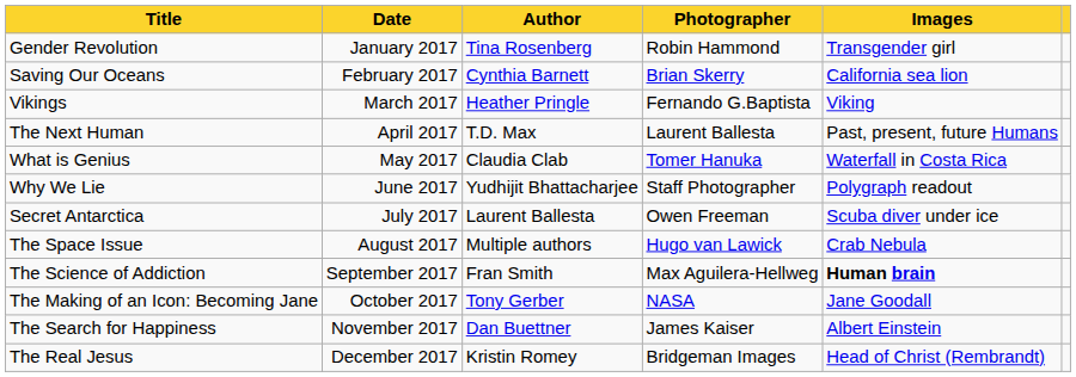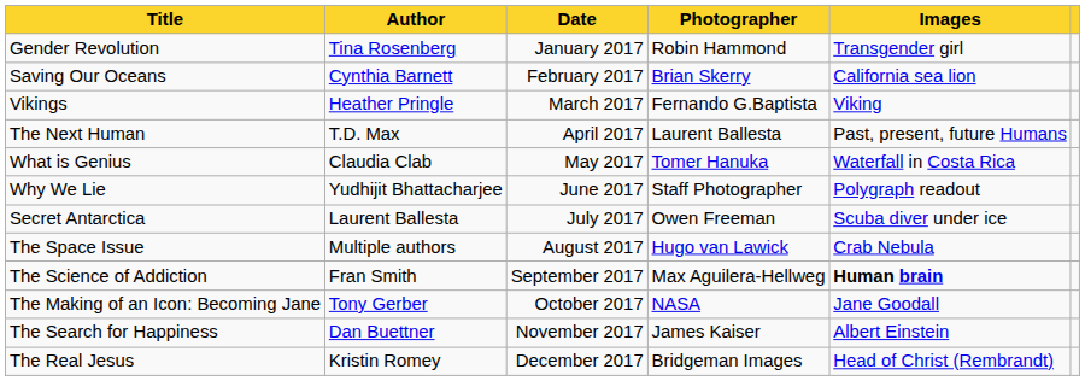 <table class="wikitable">
 <tr>
 <th scope="col" style="background-color:#fbd42c;">Title</th>
+<th scope="col" style="background-color:#fbd42c;">Author</th>
 <th scope="col" style="background-color:#fbd42c;">Date</th>
-<th scope="col" style="background-color:#fbd42c;">Author</th>
 <th scope="col" style="background-color:#fbd42c;">Photographer</th>
 <th scope="col" style="background-color:#fbd42c;">Images</th>
 <th scope="col" style="background-color:#fbd42c;"></th>
 </tr>
 <tr>
 <td scope="row">Gender Revolution</td>
+<td><a href='#'>Tina Rosenberg</a></td>
 <td style="text-align:right;">January 2017</td>
-<td><a href='#'>Tina Rosenberg</a></td>
 <td>Robin Hammond</td>
 <td><a href='#'>Transgender</a> girl</td>
 <td></td>
 </tr>
 <tr>
 <td scope="row">Saving Our Oceans</td>
+<td><a href='#'>Cynthia Barnett</a></td>
 <td style="text-align:right;">February 2017</td>
-<td><a href='#'>Cynthia Barnett</a></td>
 <td><a href='#'>Brian Skerry</a></td>
 <td><a href='#'>California sea lion</a></td>
 <td></td>
 </tr>
 <tr>
 <td scope="row">Vikings</td>
+<td><a href='#'>Heather Pringle</a></td>
 <td style="text-align:right;">March 2017</td>
-<td><a href='#'>Heather Pringle</a></td>
 <td>Fernando G.Baptista</td>
 <td><a href='#'>Viking</a></td>
 <td></td>
 </tr>
 <tr>
 <td scope="row">The Next Human</td>
+<td>T.D. Max</td>
 <td style="text-align:right;">April 2017</td>
-<td>T.D. Max</td>
 <td>Laurent Ballesta</td>
 <td>Past, present, future <a href='#'>Humans</a></td>
 <td></td>
 </tr>
 <tr>
 <td scope="row">What is Genius</td>
+<td>Claudia Clab</td>
 <td style="text-align:right;">May 2017</td>
-<td>Claudia Clab</td>
 <td><a href='#'>Tomer Hanuka</a></td>
 <td><a href='#'>Waterfall</a> in <a href='#'>Costa Rica</a></td>
 <td></td>
 </tr>
 <tr>
 <td scope="row">Why We Lie</td>
+<td>Yudhijit Bhattacharjee</td>
 <td style="text-align:right;">June 2017</td>
-<td>Yudhijit Bhattacharjee</td>
 <td>Staff Photographer</td>
 <td><a href='#'>Polygraph</a> readout</td>
 <td></td>
 </tr>
 <tr>
 <td scope="row">Secret Antarctica</td>
+<td>Laurent Ballesta</td>
 <td style="text-align:right;">July 2017</td>
-<td>Laurent Ballesta</td>
 <td>Owen Freeman</td>
 <td><a href='#'>Scuba diver</a> under ice</td>
 <td></td>
 </tr>
 <tr>
 <td scope="row">The Space Issue</td>
+<td>Multiple authors</td>
 <td style="text-align:right;">August 2017</td>
-<td>Multiple authors</td>
 <td><a href='#'>Hugo van Lawick</a></td>
 <td><a href='#'>Crab Nebula</a></td>
 <td></td>
 </tr>
 <tr>
 <td scope="row">The Science of Addiction</td>
+<td>Fran Smith</td>
 <td style="text-align:right;">September 2017</td>
-<td>Fran Smith</td>
 <td>Max Aguilera-Hellweg</td>
 <td><strong>Human <a href='#'>brain</a></strong></td>
 <td></td>
 </tr>
 <tr>
 <td scope="row">The Making of an Icon: Becoming Jane</td>
+<td><a href='#'>Tony Gerber</a></td>
 <td style="text-align:right;">October 2017</td>
-<td><a href='#'>Tony Gerber</a></td>
 <td><a href='#'>NASA</a></td>
 <td><a href='#'>Jane Goodall</a></td>
 <td></td>
 </tr>
 <tr>
 <td scope="row">The Search for Happiness</td>
+<td><a href='#'>Dan Buettner</a></td>
 <td style="text-align:right;">November 2017</td>
-<td><a href='#'>Dan Buettner</a></td>
 <td>James Kaiser</td>
 <td><a href='#'>Albert Einstein</a></td>
 <td></td>
 </tr>
 <tr>
 <td scope="row">The Real Jesus</td>
+<td>Kristin Romey</td>
 <td style="text-align:right;">December 2017</td>
-<td>Kristin Romey</td>
 <td>Bridgeman Images</td>
 <td><a href='#'>Head of Christ (Rembrandt)</a></td>
 <td></td>
 </tr>
 </table>
